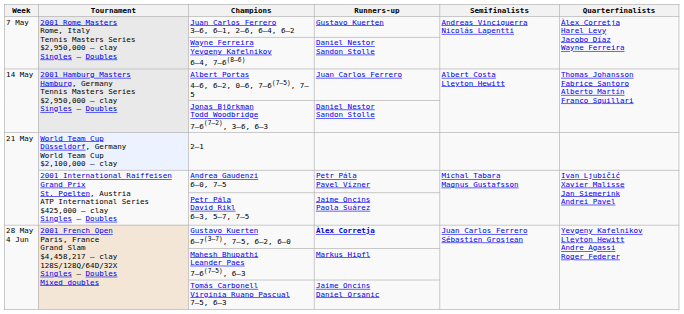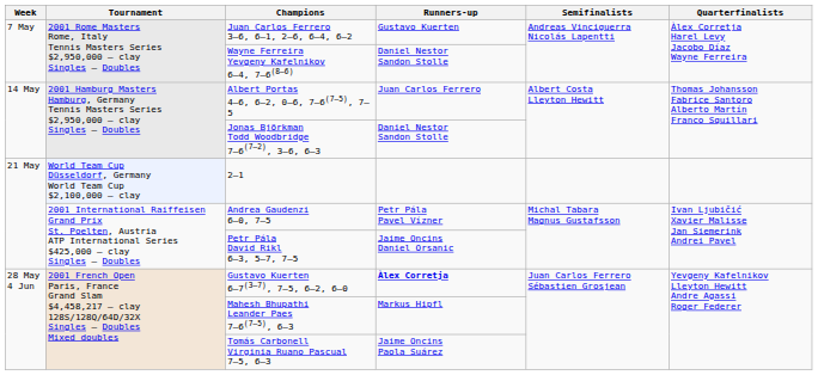 <table class=wikitable style=font-size:95%>
 <tr>
 <th style="width:50px;">Week</th>
 <th style="width:240px;">Tournament</th>
 <th style="width:200px;">Champions</th>
 <th style="width:200px;">Runners-up</th>
 <th style="width:190px;">Semifinalists</th>
 <th style="width:190px;">Quarterfinalists</th>
 </tr>
 <tr valign=top>
 <td rowspan=2>7 May</td>
 <td bgcolor=#E9E9E9 rowspan=2><a href='#'>2001 Rome Masters</a><br>  Rome, Italy<br>Tennis Masters Series<br>$2,950,000 – clay <br> <a href='#'>Singles</a> – <a href='#'>Doubles</a></td>
 <td> <a href='#'>Juan Carlos Ferrero</a> <br>3–6, 6–1, 2–6, 6–4, 6–2</td>
 <td> <a href='#'>Gustavo Kuerten</a></td>
 <td rowspan=2> <a href='#'>Andreas Vinciguerra</a> <br> <a href='#'>Nicolás Lapentti</a></td>
 <td rowspan=2> <a href='#'>Àlex Corretja</a> <br>  <a href='#'>Harel Levy</a> <br> <a href='#'>Jacobo Díaz</a>  <br>  <a href='#'>Wayne Ferreira</a></td>
 </tr>
 <tr valign=top>
 <td> <a href='#'>Wayne Ferreira</a><br> <a href='#'>Yevgeny Kafelnikov</a><br> 6–4, 7–6<sup>(8–6)</sup></td>
 <td> <a href='#'>Daniel Nestor</a><br> <a href='#'>Sandon Stolle</a></td>
 </tr>
 <tr valign=top>
 <td rowspan=2>14 May</td>
 <td bgcolor=#E9E9E9 rowspan=2><a href='#'>2001 Hamburg Masters</a><br>  <a href='#'>Hamburg</a>, Germany<br>Tennis Masters Series<br>$2,950,000 – clay <br> <a href='#'>Singles</a> – <a href='#'>Doubles</a></td>
 <td> <a href='#'>Albert Portas</a> <br>4–6, 6–2, 0–6, 7–6<sup>(7–5)</sup>, 7–5</td>
 <td> <a href='#'>Juan Carlos Ferrero</a></td>
 <td rowspan=2> <a href='#'>Albert Costa</a> <br> <a href='#'>Lleyton Hewitt</a></td>
 <td rowspan=2> <a href='#'>Thomas Johansson</a> <br>  <a href='#'>Fabrice Santoro</a> <br> <a href='#'>Alberto Martín</a>  <br>  <a href='#'>Franco Squillari</a></td>
 </tr>
 <tr valign=top>
 <td> <a href='#'>Jonas Björkman</a><br> <a href='#'>Todd Woodbridge</a><br> 7–6<sup>(7–2)</sup>, 3–6, 6–3</td>
 <td> <a href='#'>Daniel Nestor</a><br> <a href='#'>Sandon Stolle</a></td>
 </tr>
 <tr valign=top>
 <td rowspan=3>21 May</td>
 <td bgcolor=#ECF2FF><a href='#'>World Team Cup</a><br>  <a href='#'>Düsseldorf</a>, Germany<br>World Team Cup<br>$2,100,000 – clay<br></td>
 <td><br>2–1</td>
 <td></td>
 <td><br> <br> </td>
 <td><br> <br> <br></td>
 </tr>
 <tr valign=top>
 <td rowspan=2><a href='#'>2001 International Raiffeisen Grand Prix</a><br> <a href='#'>St. Poelten</a>, Austria<br>ATP International Series<br>$425,000 – clay <br> <a href='#'>Singles</a> – <a href='#'>Doubles</a></td>
 <td> <a href='#'>Andrea Gaudenzi</a> <br>6–0, 7–5</td>
 <td> <a href='#'>Petr Pála</a><br> <a href='#'>Pavel Vízner</a></td>
 <td rowspan=2> <a href='#'>Michal Tabara</a> <br> <a href='#'>Magnus Gustafsson</a></td>
 <td rowspan=2> <a href='#'>Ivan Ljubičić</a> <br>  <a href='#'>Xavier Malisse</a> <br> <a href='#'>Jan Siemerink</a>  <br>  <a href='#'>Andrei Pavel</a></td>
 </tr>
 <tr valign=top>
 <td> <a href='#'>Petr Pála</a> <br>  <a href='#'>David Rikl</a><br> 6–3, 5–7, 7–5</td>
-<td> <a href='#'>Jaime Oncins</a><br> <a href='#'>Paola Suárez</a></td>
+<td> <a href='#'>Jaime Oncins</a> <br>  <a href='#'>Daniel Orsanic</a></td>
 </tr>
 <tr valign=top>
 <td rowspan=3>28 May<br>4 Jun</td>
 <td bgcolor=#F3E6D7 rowspan=3><a href='#'>2001 French Open</a><br> Paris, France<br>Grand Slam<br>$4,458,217 – clay <br> 128S/128Q/64D/32X <br><a href='#'>Singles</a> – <a href='#'>Doubles</a> <br> <a href='#'>Mixed doubles</a></td>
 <td> <a href='#'>Gustavo Kuerten</a><br>6–7<sup>(3–7)</sup>, 7–5, 6–2, 6–0</td>
 <td><strong> <a href='#'>Àlex Corretja</a></strong></td>
 <td rowspan=3> <a href='#'>Juan Carlos Ferrero</a><br> <a href='#'>Sébastien Grosjean</a></td>
 <td rowspan=3> <a href='#'>Yevgeny Kafelnikov</a><br> <a href='#'>Lleyton Hewitt</a><br> <a href='#'>Andre Agassi</a><br> <a href='#'>Roger Federer</a></td>
 </tr>
 <tr valign=top>
 <td> <a href='#'>Mahesh Bhupathi</a><br> <a href='#'>Leander Paes</a><br>7–6<sup>(7–5)</sup>, 6–3</td>
 <td> <a href='#'>Markus Hipfl</a></td>
 </tr>
 <tr valign=top>
 <td> <a href='#'>Tomás Carbonell</a><br> <a href='#'>Virginia Ruano Pascual</a><br>7–5, 6–3</td>
-<td> <a href='#'>Jaime Oncins</a> <br>  <a href='#'>Daniel Orsanic</a></td>
+<td> <a href='#'>Jaime Oncins</a><br> <a href='#'>Paola Suárez</a></td>
 </tr>
 </table>
